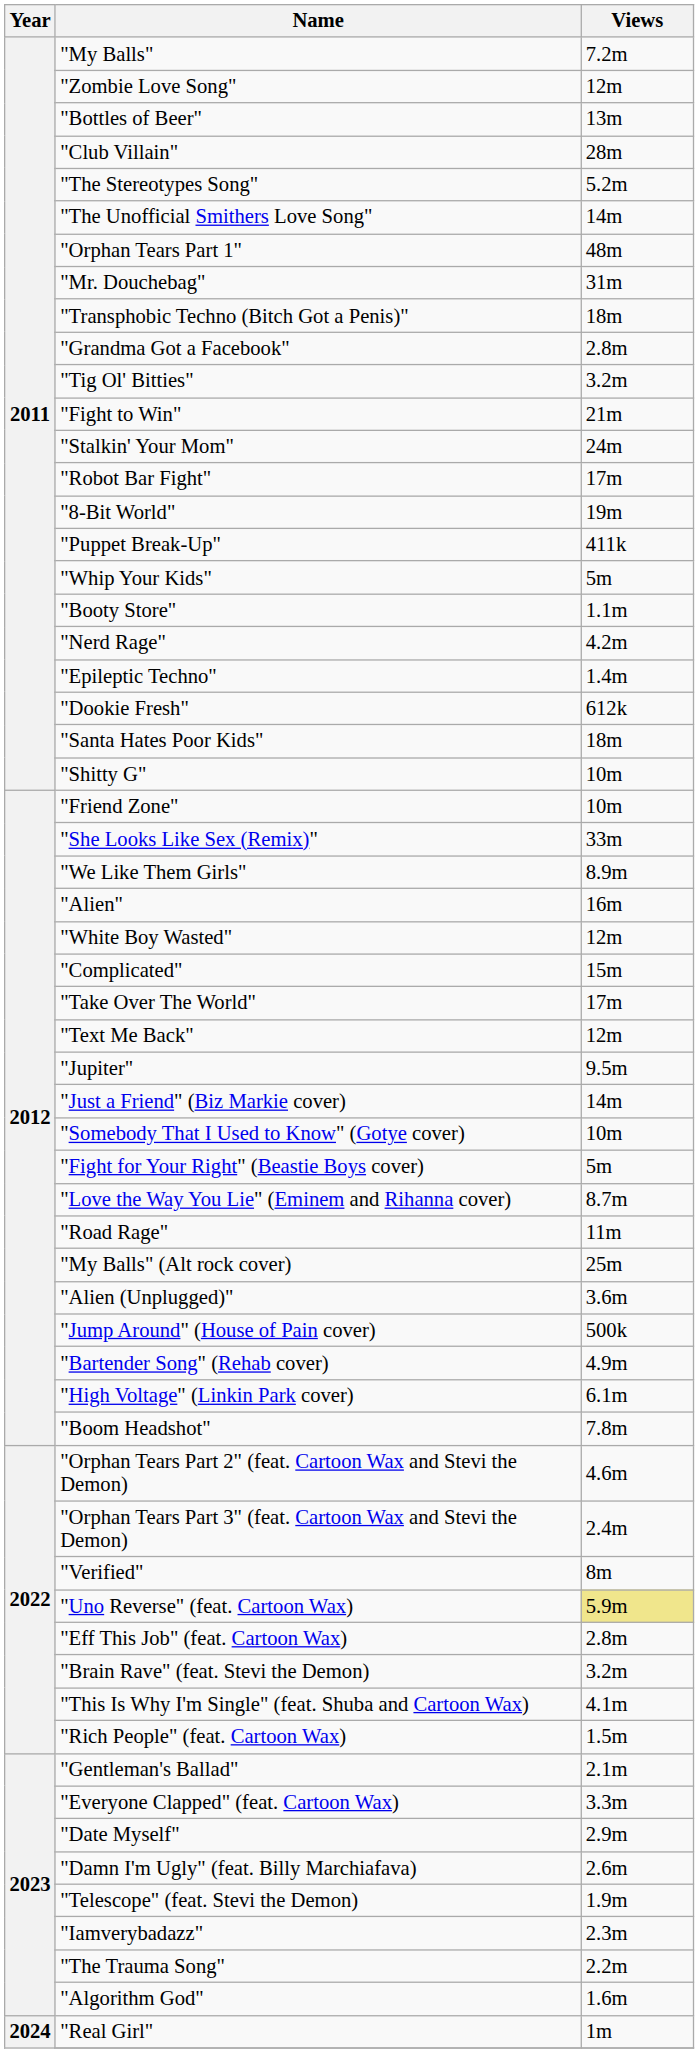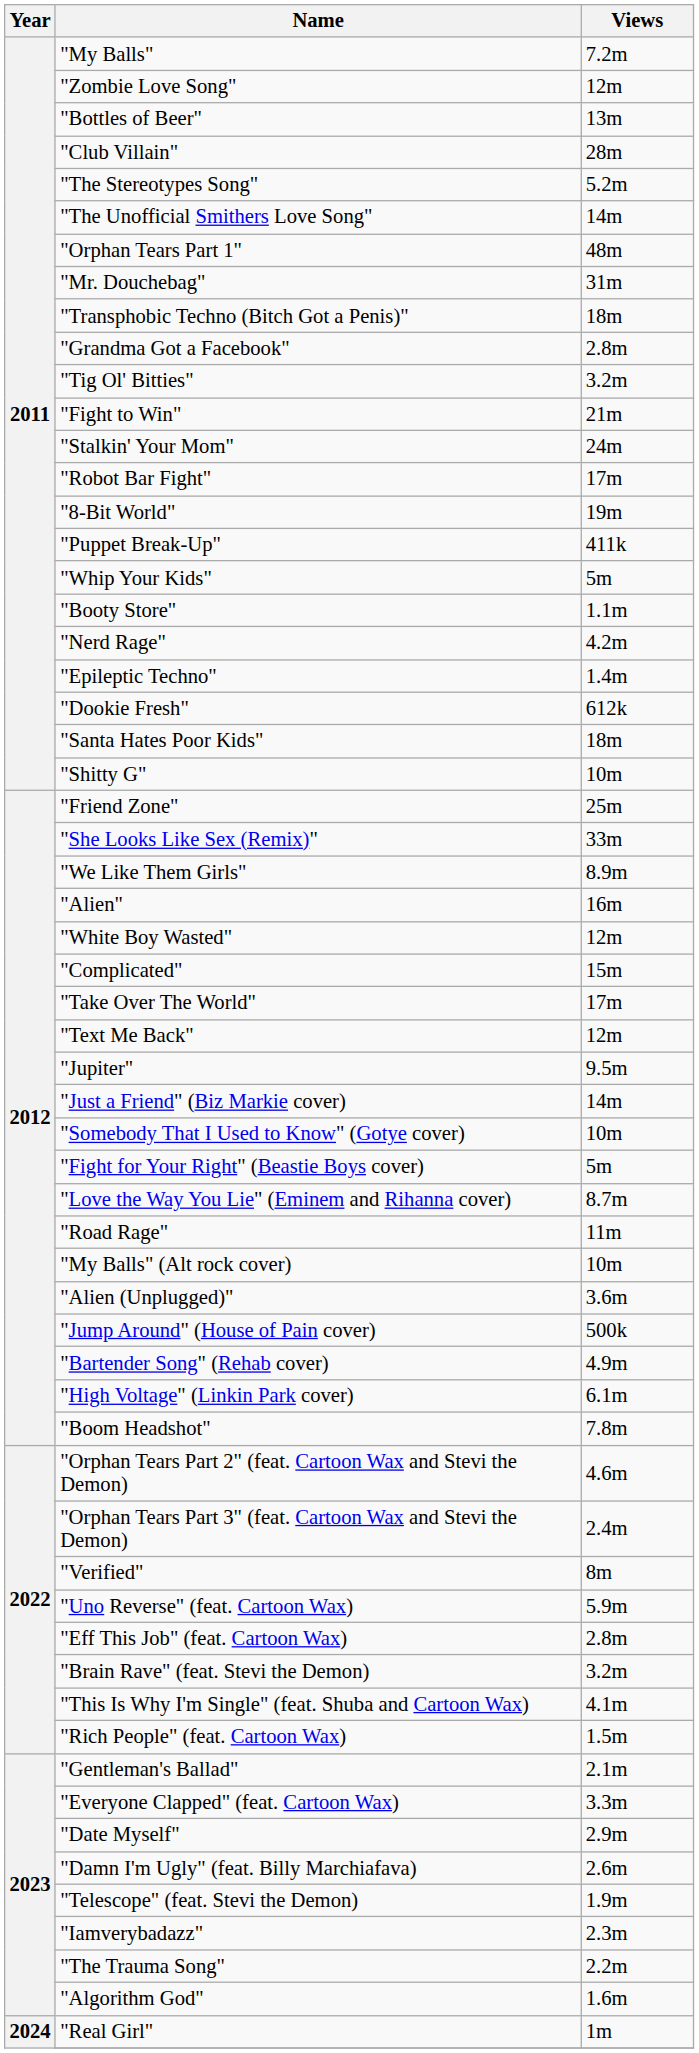 <table class="wikitable sortable">
 <tr>
 <th class="unsortable">Year</th>
 <th style="width: 25em" class="unsortable">Name</th>
 <th style="width: 5em">Views</th>
 </tr>
 <tr>
 <th rowspan="23">2011</th>
 <td>"My Balls"</td>
 <td>7.2m</td>
 </tr>
 <tr>
 <td>"Zombie Love Song"</td>
 <td>12m</td>
 </tr>
 <tr>
 <td>"Bottles of Beer"</td>
 <td>13m</td>
 </tr>
 <tr>
 <td>"Club Villain"</td>
 <td>28m</td>
 </tr>
 <tr>
 <td>"The Stereotypes Song"</td>
 <td>5.2m</td>
 </tr>
 <tr>
 <td>"The Unofficial <a href='#'>Smithers</a> Love Song"</td>
 <td>14m</td>
 </tr>
 <tr>
 <td>"Orphan Tears Part 1"</td>
 <td>48m</td>
 </tr>
 <tr>
 <td>"Mr. Douchebag"</td>
 <td>31m</td>
 </tr>
 <tr>
 <td>"Transphobic Techno (Bitch Got a Penis)"</td>
 <td>18m</td>
 </tr>
 <tr>
 <td>"Grandma Got a Facebook"</td>
 <td>2.8m</td>
 </tr>
 <tr>
 <td>"Tig Ol' Bitties"</td>
 <td>3.2m</td>
 </tr>
 <tr>
 <td>"Fight to Win"</td>
 <td>21m</td>
 </tr>
 <tr>
 <td>"Stalkin' Your Mom"</td>
 <td>24m</td>
 </tr>
 <tr>
 <td>"Robot Bar Fight"</td>
 <td>17m</td>
 </tr>
 <tr>
 <td>"8-Bit World"</td>
 <td>19m</td>
 </tr>
 <tr>
 <td>"Puppet Break-Up"</td>
 <td>411k</td>
 </tr>
 <tr>
 <td>"Whip Your Kids"</td>
 <td>5m</td>
 </tr>
 <tr>
 <td>"Booty Store"</td>
 <td>1.1m</td>
 </tr>
 <tr>
 <td>"Nerd Rage"</td>
 <td>4.2m</td>
 </tr>
 <tr>
 <td>"Epileptic Techno"</td>
 <td>1.4m</td>
 </tr>
 <tr>
 <td>"Dookie Fresh"</td>
 <td>612k</td>
 </tr>
 <tr>
 <td>"Santa Hates Poor Kids"</td>
 <td>18m</td>
 </tr>
 <tr>
 <td>"Shitty G"</td>
 <td>10m</td>
 </tr>
 <tr>
 <th rowspan="20">2012</th>
 <td>"Friend Zone"</td>
-<td>10m</td>
+<td>25m</td>
 </tr>
 <tr>
 <td>"<a href='#'>She Looks Like Sex (Remix)</a>"</td>
 <td>33m</td>
 </tr>
 <tr>
 <td>"We Like Them Girls"</td>
 <td>8.9m</td>
 </tr>
 <tr>
 <td>"Alien"</td>
 <td>16m</td>
 </tr>
 <tr>
 <td>"White Boy Wasted"</td>
 <td>12m</td>
 </tr>
 <tr>
 <td>"Complicated"</td>
 <td>15m</td>
 </tr>
 <tr>
 <td>"Take Over The World"</td>
 <td>17m</td>
 </tr>
 <tr>
 <td>"Text Me Back"</td>
 <td>12m</td>
 </tr>
 <tr>
 <td>"Jupiter"</td>
 <td>9.5m</td>
 </tr>
 <tr>
 <td>"<a href='#'>Just a Friend</a>" (<a href='#'>Biz Markie</a> cover)</td>
 <td>14m</td>
 </tr>
 <tr>
 <td>"<a href='#'>Somebody That I Used to Know</a>" (<a href='#'>Gotye</a> cover)</td>
 <td>10m</td>
 </tr>
 <tr>
 <td>"<a href='#'>Fight for Your Right</a>" (<a href='#'>Beastie Boys</a> cover)</td>
 <td>5m</td>
 </tr>
 <tr>
 <td>"<a href='#'>Love the Way You Lie</a>" (<a href='#'>Eminem</a> and <a href='#'>Rihanna</a> cover)</td>
 <td>8.7m</td>
 </tr>
 <tr>
 <td>"Road Rage"</td>
 <td>11m</td>
 </tr>
 <tr>
 <td>"My Balls" (Alt rock cover)</td>
-<td>25m</td>
+<td>10m</td>
 </tr>
 <tr>
 <td>"Alien (Unplugged)"</td>
 <td>3.6m</td>
 </tr>
 <tr>
 <td>"<a href='#'>Jump Around</a>" (<a href='#'>House of Pain</a> cover)</td>
 <td>500k</td>
 </tr>
 <tr>
 <td>"<a href='#'>Bartender Song</a>" (<a href='#'>Rehab</a> cover)</td>
 <td>4.9m</td>
 </tr>
 <tr>
 <td>"<a href='#'>High Voltage</a>" (<a href='#'>Linkin Park</a> cover)</td>
 <td>6.1m</td>
 </tr>
 <tr>
 <td>"Boom Headshot"</td>
 <td>7.8m</td>
 </tr>
 <tr>
 <th rowspan="8">2022</th>
 <td>"Orphan Tears Part 2" (feat. <a href='#'>Cartoon Wax</a> and Stevi the Demon)</td>
 <td>4.6m</td>
 </tr>
 <tr>
 <td>"Orphan Tears Part 3" (feat. <a href='#'>Cartoon Wax</a> and Stevi the Demon)</td>
 <td>2.4m</td>
 </tr>
 <tr>
 <td>"Verified"</td>
 <td>8m</td>
 </tr>
 <tr>
 <td>"<a href='#'>Uno</a> Reverse" (feat. <a href='#'>Cartoon Wax</a>)</td>
-<td style="background: khaki;">5.9m</td>
+<td>5.9m</td>
 </tr>
 <tr>
 <td>"Eff This Job" (feat. <a href='#'>Cartoon Wax</a>)</td>
 <td>2.8m</td>
 </tr>
 <tr>
 <td>"Brain Rave" (feat. Stevi the Demon)</td>
 <td>3.2m</td>
 </tr>
 <tr>
 <td>"This Is Why I'm Single" (feat. Shuba and <a href='#'>Cartoon Wax</a>)</td>
 <td>4.1m</td>
 </tr>
 <tr>
 <td>"Rich People" (feat. <a href='#'>Cartoon Wax</a>)</td>
 <td>1.5m</td>
 </tr>
 <tr>
 <th rowspan="8">2023</th>
 <td>"Gentleman's Ballad"</td>
 <td>2.1m</td>
 </tr>
 <tr>
 <td>"Everyone Clapped" (feat. <a href='#'>Cartoon Wax</a>)</td>
 <td>3.3m</td>
 </tr>
 <tr>
 <td>"Date Myself"</td>
 <td>2.9m</td>
 </tr>
 <tr>
 <td>"Damn I'm Ugly" (feat. Billy Marchiafava)</td>
 <td>2.6m</td>
 </tr>
 <tr>
 <td>"Telescope" (feat. Stevi the Demon)</td>
 <td>1.9m</td>
 </tr>
 <tr>
 <td>"Iamverybadazz"</td>
 <td>2.3m</td>
 </tr>
 <tr>
 <td>"The Trauma Song"</td>
 <td>2.2m</td>
 </tr>
 <tr>
 <td>"Algorithm God"</td>
 <td>1.6m</td>
 </tr>
 <tr>
 <th rowspan="8">2024</th>
 <td>"Real Girl"</td>
 <td>1m</td>
 </tr>
 <tr>
 </tr>
 </table>
